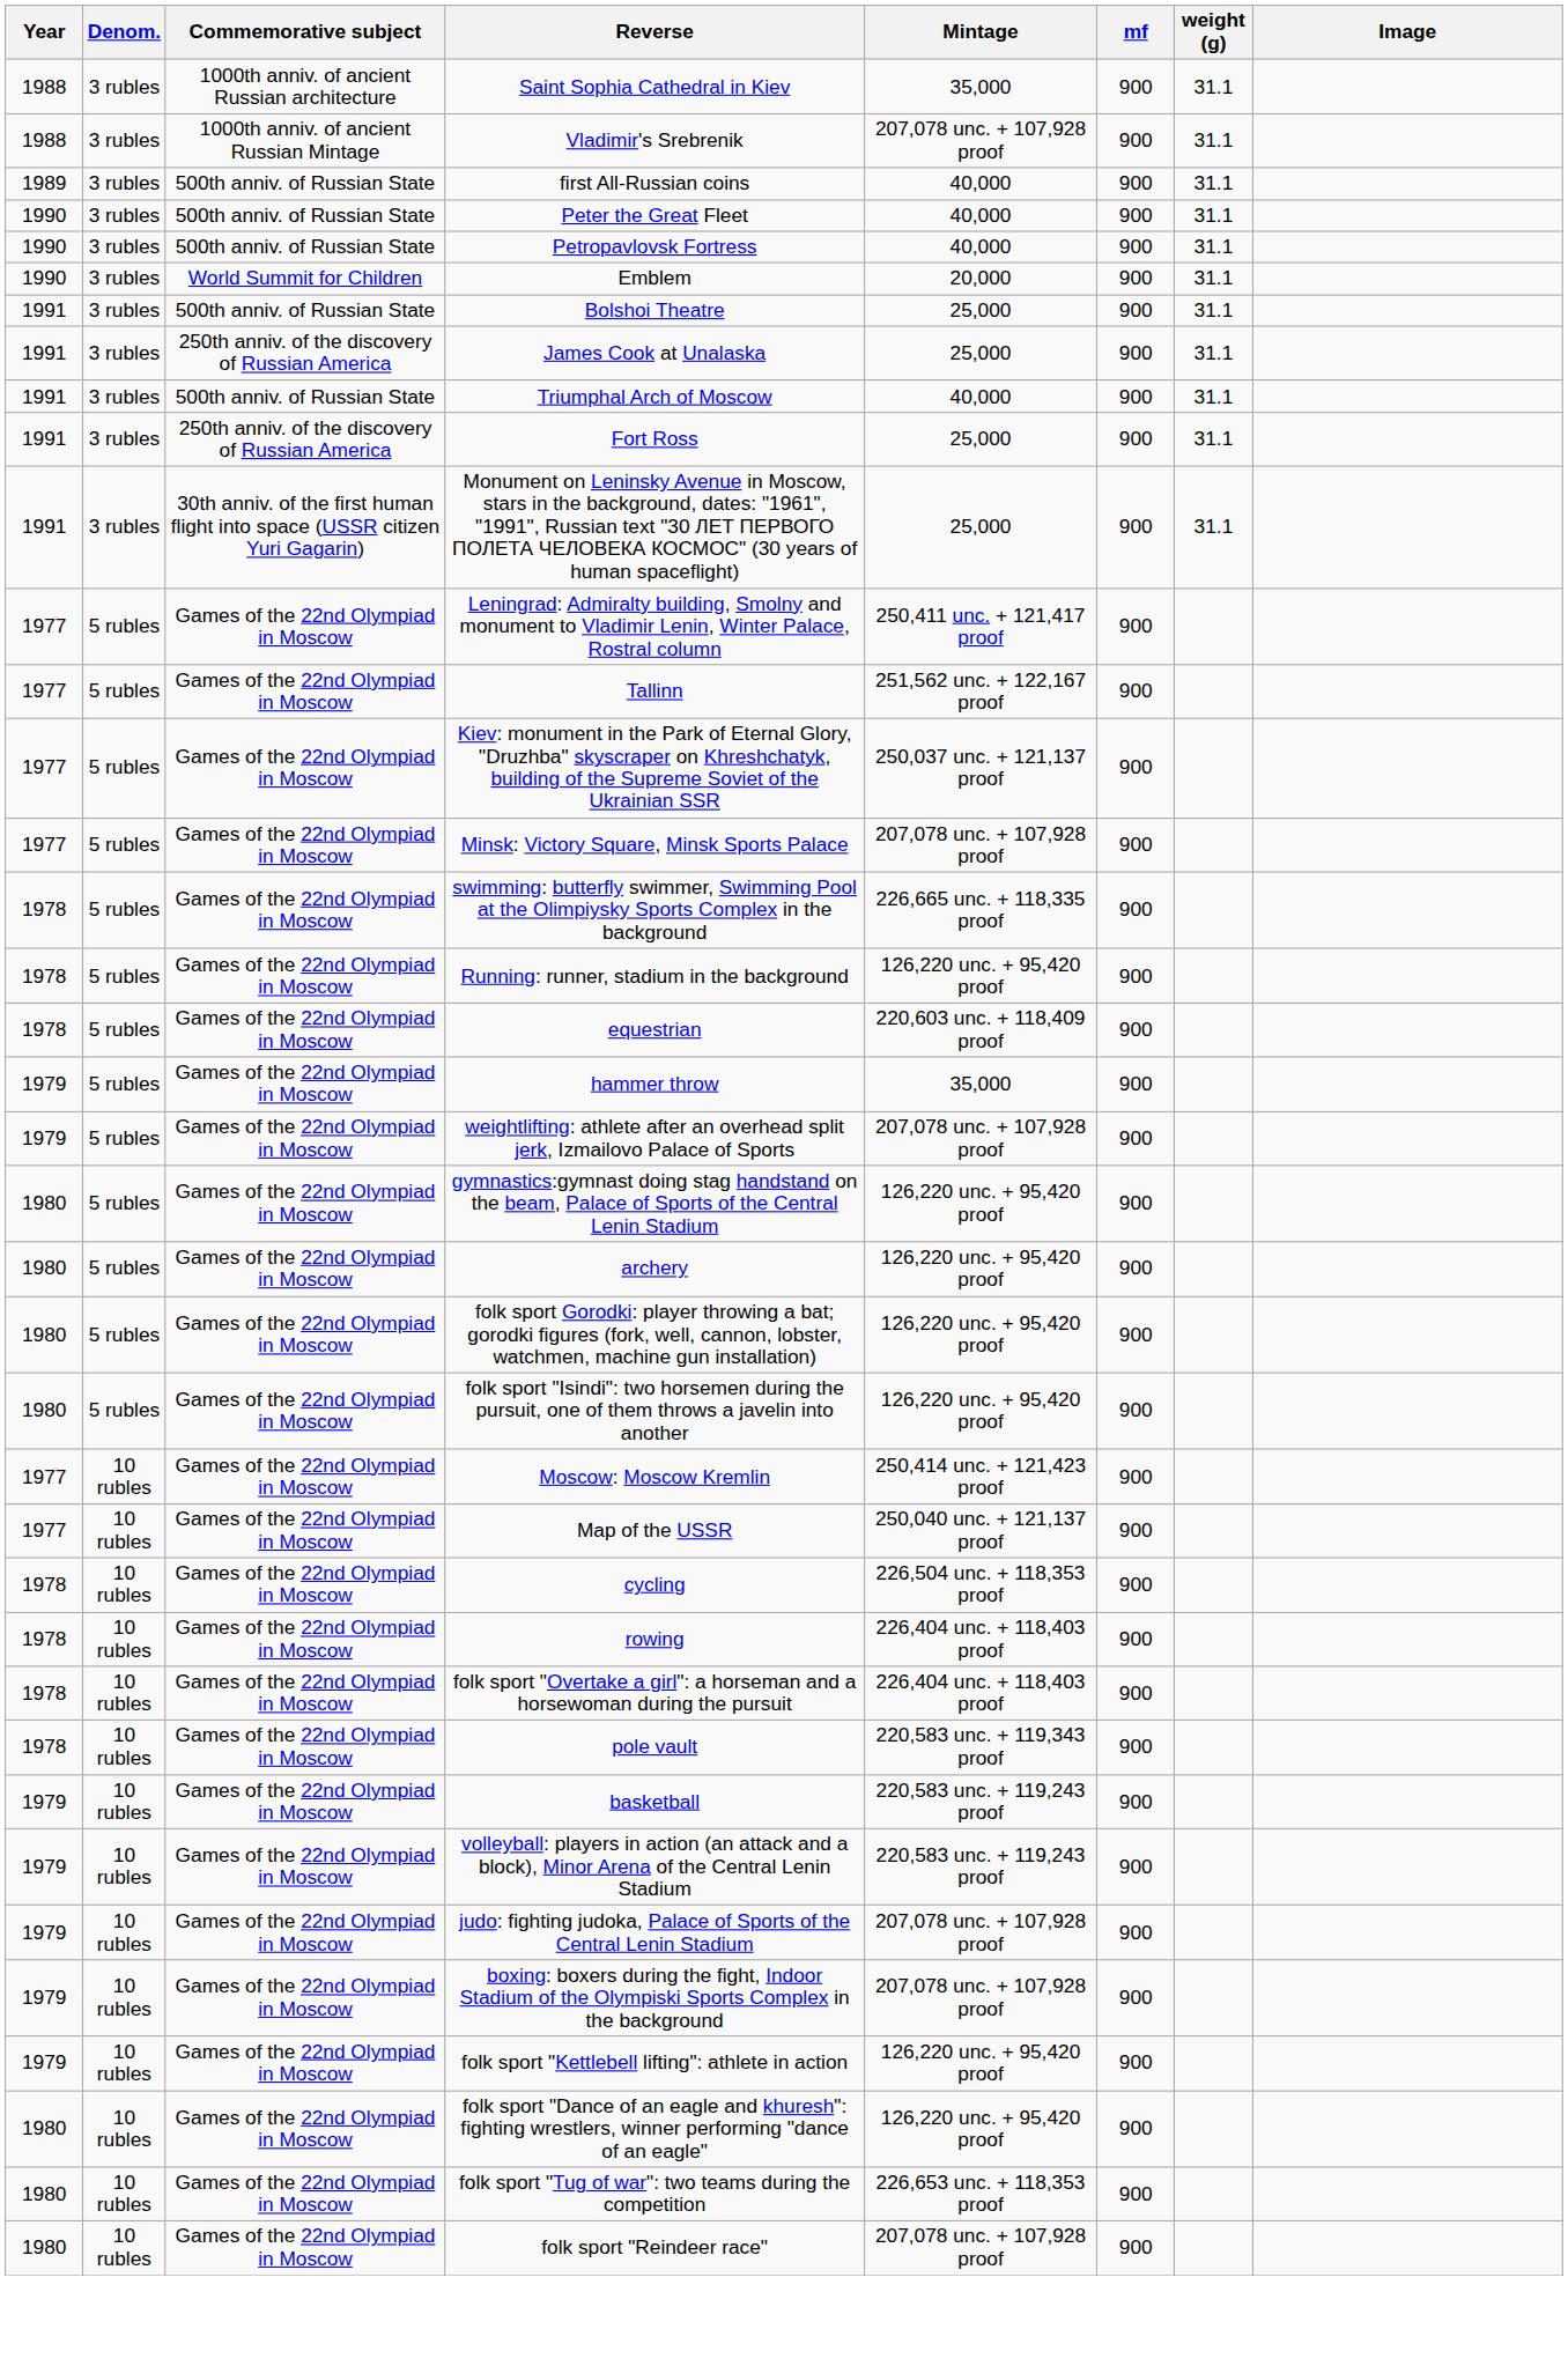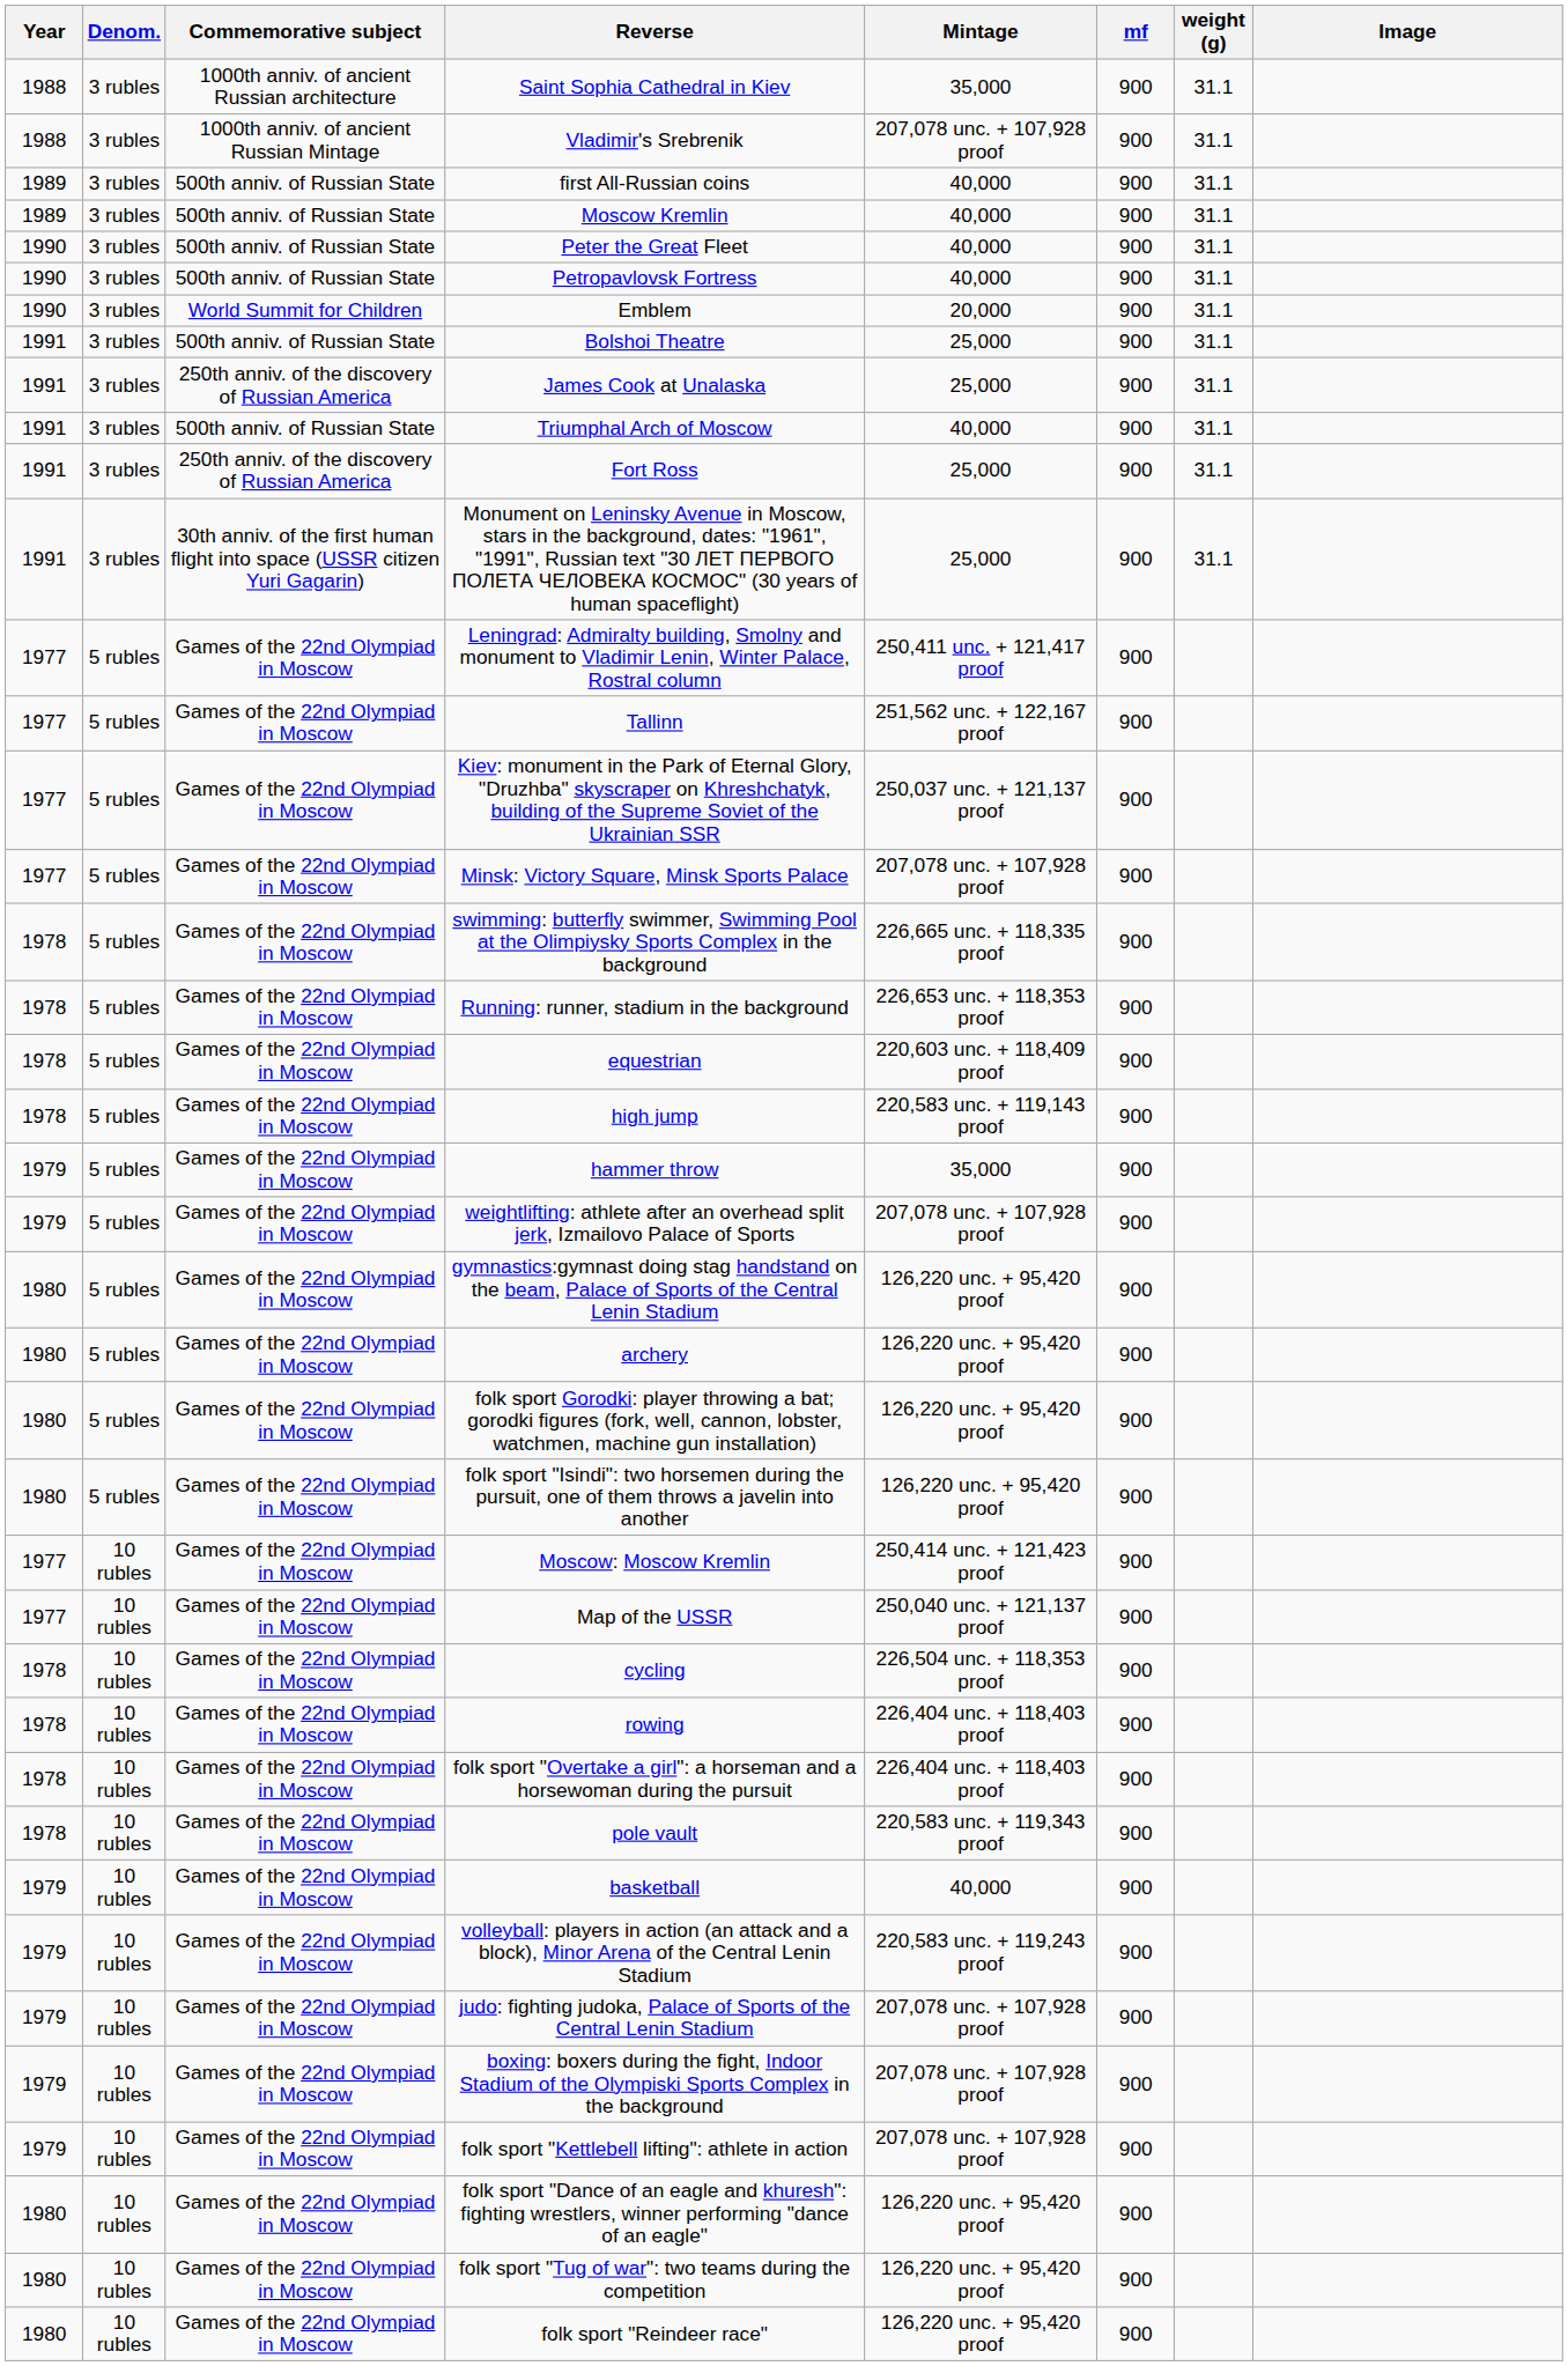 <table class="wikitable sortable">
 <tr>
 <th width="5%">Year</th>
 <th width="5%"><a href='#'>Denom.</a></th>
 <th width="18%">Commemorative subject</th>
 <th width="27%">Reverse</th>
 <th width="15%">Mintage</th>
 <th width="5%"><a href='#'>mf</a></th>
 <th width="5%">weight (g)</th>
 <th width="40%">Image</th>
 </tr>
 <tr align="center">
 <td>1988</td>
 <td>3 rubles</td>
 <td>1000th anniv. of ancient Russian architecture</td>
 <td><a href='#'>Saint Sophia Cathedral in Kiev</a></td>
 <td>35,000</td>
 <td>900</td>
 <td>31.1</td>
 <td></td>
 </tr>
 <tr align="center">
 <td>1988</td>
 <td>3 rubles</td>
 <td>1000th anniv. of ancient Russian Mintage</td>
 <td><a href='#'>Vladimir</a>'s Srebrenik</td>
 <td>207,078 unc. + 107,928 proof</td>
 <td>900</td>
 <td>31.1</td>
 <td></td>
 </tr>
 <tr align="center">
 <td>1989</td>
 <td>3 rubles</td>
 <td>500th anniv. of Russian State</td>
 <td>first All-Russian coins</td>
+<td>40,000</td>
+<td>900</td>
+<td>31.1</td>
+<td></td>
+</tr>
+<tr align="center">
+<td>1989</td>
+<td>3 rubles</td>
+<td>500th anniv. of Russian State</td>
+<td><a href='#'>Moscow Kremlin</a></td>
 <td>40,000</td>
 <td>900</td>
 <td>31.1</td>
 <td></td>
 </tr>
 <tr align="center">
 <td>1990</td>
 <td>3 rubles</td>
 <td>500th anniv. of Russian State</td>
 <td><a href='#'>Peter the Great</a> Fleet</td>
 <td>40,000</td>
 <td>900</td>
 <td>31.1</td>
 <td></td>
 </tr>
 <tr align="center">
 <td>1990</td>
 <td>3 rubles</td>
 <td>500th anniv. of Russian State</td>
 <td><a href='#'>Petropavlovsk Fortress</a></td>
 <td>40,000</td>
 <td>900</td>
 <td>31.1</td>
 <td></td>
 </tr>
 <tr align="center">
 <td>1990</td>
 <td>3 rubles</td>
 <td><a href='#'>World Summit for Children</a></td>
 <td>Emblem</td>
 <td>20,000</td>
 <td>900</td>
 <td>31.1</td>
 <td></td>
 </tr>
 <tr align="center">
 <td>1991</td>
 <td>3 rubles</td>
 <td>500th anniv. of Russian State</td>
 <td><a href='#'>Bolshoi Theatre</a></td>
 <td>25,000</td>
 <td>900</td>
 <td>31.1</td>
 <td></td>
 </tr>
 <tr align="center">
 <td>1991</td>
 <td>3 rubles</td>
 <td>250th anniv. of the discovery of <a href='#'>Russian America</a></td>
 <td><a href='#'>James Cook</a> at <a href='#'>Unalaska</a></td>
 <td>25,000</td>
 <td>900</td>
 <td>31.1</td>
 <td></td>
 </tr>
 <tr align="center">
 <td>1991</td>
 <td>3 rubles</td>
 <td>500th anniv. of Russian State</td>
 <td><a href='#'>Triumphal Arch of Moscow</a></td>
 <td>40,000</td>
 <td>900</td>
 <td>31.1</td>
 <td></td>
 </tr>
 <tr align="center">
 <td>1991</td>
 <td>3 rubles</td>
 <td>250th anniv. of the discovery of <a href='#'>Russian America</a></td>
 <td><a href='#'>Fort Ross</a></td>
 <td>25,000</td>
 <td>900</td>
 <td>31.1</td>
 <td></td>
 </tr>
 <tr align="center">
 <td>1991</td>
 <td>3 rubles</td>
 <td>30th anniv. of the first human flight into space (<a href='#'>USSR</a> citizen <a href='#'>Yuri Gagarin</a>)</td>
 <td>Monument on <a href='#'>Leninsky Avenue</a> in Moscow, stars in the background, dates: "1961", "1991", Russian text "30 ЛЕТ ПЕРВОГО ПОЛЕТА ЧЕЛОВЕКА КОСМОС" (30 years of human spaceflight)</td>
 <td>25,000</td>
 <td>900</td>
 <td>31.1</td>
 <td></td>
 </tr>
 <tr align="center">
 <td>1977</td>
 <td>5 rubles</td>
 <td>Games of the <a href='#'>22nd Olympiad in Moscow</a></td>
 <td><a href='#'>Leningrad</a>: <a href='#'>Admiralty building</a>, <a href='#'>Smolny</a> and monument to <a href='#'>Vladimir Lenin</a>, <a href='#'>Winter Palace</a>, <a href='#'>Rostral column</a></td>
 <td>250,411 <a href='#'>unc.</a> + 121,417 <a href='#'>proof</a></td>
 <td>900</td>
 <td></td>
 <td></td>
 </tr>
 <tr align="center">
 <td>1977</td>
 <td>5 rubles</td>
 <td>Games of the <a href='#'>22nd Olympiad in Moscow</a></td>
 <td><a href='#'>Tallinn</a></td>
 <td>251,562 unc. + 122,167 proof</td>
 <td>900</td>
 <td></td>
 <td></td>
 </tr>
 <tr align="center">
 <td>1977</td>
 <td>5 rubles</td>
 <td>Games of the <a href='#'>22nd Olympiad in Moscow</a></td>
 <td><a href='#'>Kiev</a>: monument in the Park of Eternal Glory, "Druzhba" <a href='#'>skyscraper</a> on <a href='#'>Khreshchatyk</a>, <a href='#'>building of the Supreme Soviet of the Ukrainian SSR</a></td>
 <td>250,037 unc. + 121,137 proof</td>
 <td>900</td>
 <td></td>
 <td></td>
 </tr>
 <tr align="center">
 <td>1977</td>
 <td>5 rubles</td>
 <td>Games of the <a href='#'>22nd Olympiad in Moscow</a></td>
 <td><a href='#'>Minsk</a>: <a href='#'>Victory Square</a>, <a href='#'>Minsk Sports Palace</a></td>
 <td>207,078 unc. + 107,928 proof</td>
 <td>900</td>
 <td></td>
 <td></td>
 </tr>
 <tr align="center">
 <td>1978</td>
 <td>5 rubles</td>
 <td>Games of the <a href='#'>22nd Olympiad in Moscow</a></td>
 <td><a href='#'>swimming</a>: <a href='#'>butterfly</a> swimmer, <a href='#'>Swimming Pool at the Olimpiysky Sports Complex</a> in the background</td>
 <td>226,665 unc. + 118,335 proof</td>
 <td>900</td>
 <td></td>
 <td></td>
 </tr>
 <tr align="center">
 <td>1978</td>
 <td>5 rubles</td>
 <td>Games of the <a href='#'>22nd Olympiad in Moscow</a></td>
 <td><a href='#'>Running</a>: runner, stadium in the background</td>
-<td>126,220 unc. + 95,420 proof</td>
+<td>226,653 unc. + 118,353 proof</td>
 <td>900</td>
 <td></td>
 <td></td>
 </tr>
 <tr align="center">
 <td>1978</td>
 <td>5 rubles</td>
 <td>Games of the <a href='#'>22nd Olympiad in Moscow</a></td>
 <td><a href='#'>equestrian</a></td>
 <td>220,603 unc. + 118,409 proof</td>
+<td>900</td>
+<td></td>
+<td></td>
+</tr>
+<tr align="center">
+<td>1978</td>
+<td>5 rubles</td>
+<td>Games of the <a href='#'>22nd Olympiad in Moscow</a></td>
+<td><a href='#'>high jump</a></td>
+<td>220,583 unc. + 119,143 proof</td>
 <td>900</td>
 <td></td>
 <td></td>
 </tr>
 <tr align="center">
 <td>1979</td>
 <td>5 rubles</td>
 <td>Games of the <a href='#'>22nd Olympiad in Moscow</a></td>
 <td><a href='#'>hammer throw</a></td>
 <td>35,000</td>
 <td>900</td>
 <td></td>
 <td></td>
 </tr>
 <tr align="center">
 <td>1979</td>
 <td>5 rubles</td>
 <td>Games of the <a href='#'>22nd Olympiad in Moscow</a></td>
 <td><a href='#'>weightlifting</a>: athlete after an overhead split <a href='#'>jerk</a>, Izmailovo Palace of Sports</td>
 <td>207,078 unc. + 107,928 proof</td>
 <td>900</td>
 <td></td>
 <td></td>
 </tr>
 <tr align="center">
 <td>1980</td>
 <td>5 rubles</td>
 <td>Games of the <a href='#'>22nd Olympiad in Moscow</a></td>
 <td><a href='#'>gymnastics</a>:gymnast doing stag <a href='#'>handstand</a> on the <a href='#'>beam</a>, <a href='#'>Palace of Sports of the Central Lenin Stadium</a></td>
 <td>126,220 unc. + 95,420 proof</td>
 <td>900</td>
 <td></td>
 <td></td>
 </tr>
 <tr align="center">
 <td>1980</td>
 <td>5 rubles</td>
 <td>Games of the <a href='#'>22nd Olympiad in Moscow</a></td>
 <td><a href='#'>archery</a></td>
 <td>126,220 unc. + 95,420 proof</td>
 <td>900</td>
 <td></td>
 <td></td>
 </tr>
 <tr align="center">
 <td>1980</td>
 <td>5 rubles</td>
 <td>Games of the <a href='#'>22nd Olympiad in Moscow</a></td>
 <td>folk sport <a href='#'>Gorodki</a>: player throwing a bat; gorodki figures (fork, well, cannon, lobster, watchmen, machine gun installation)</td>
 <td>126,220 unc. + 95,420 proof</td>
 <td>900</td>
 <td></td>
 <td></td>
 </tr>
 <tr align="center">
 <td>1980</td>
 <td>5 rubles</td>
 <td>Games of the <a href='#'>22nd Olympiad in Moscow</a></td>
 <td>folk sport "Isindi": two horsemen during the pursuit, one of them throws a javelin into another</td>
 <td>126,220 unc. + 95,420 proof</td>
 <td>900</td>
 <td></td>
 <td></td>
 </tr>
 <tr align="center">
 <td>1977</td>
 <td>10 rubles</td>
 <td>Games of the <a href='#'>22nd Olympiad in Moscow</a></td>
 <td><a href='#'>Moscow</a>: <a href='#'>Moscow Kremlin</a></td>
 <td>250,414 unc. + 121,423 proof</td>
 <td>900</td>
 <td></td>
 <td></td>
 </tr>
 <tr align="center">
 <td>1977</td>
 <td>10 rubles</td>
 <td>Games of the <a href='#'>22nd Olympiad in Moscow</a></td>
 <td>Map of the <a href='#'>USSR</a></td>
 <td>250,040 unc. + 121,137 proof</td>
 <td>900</td>
 <td></td>
 <td></td>
 </tr>
 <tr align="center">
 <td>1978</td>
 <td>10 rubles</td>
 <td>Games of the <a href='#'>22nd Olympiad in Moscow</a></td>
 <td><a href='#'>cycling</a></td>
 <td>226,504 unc. + 118,353 proof</td>
 <td>900</td>
 <td></td>
 <td></td>
 </tr>
 <tr align="center">
 <td>1978</td>
 <td>10 rubles</td>
 <td>Games of the <a href='#'>22nd Olympiad in Moscow</a></td>
 <td><a href='#'>rowing</a></td>
 <td>226,404 unc. + 118,403 proof</td>
 <td>900</td>
 <td></td>
 <td></td>
 </tr>
 <tr align="center">
 <td>1978</td>
 <td>10 rubles</td>
 <td>Games of the <a href='#'>22nd Olympiad in Moscow</a></td>
 <td>folk sport "<a href='#'>Overtake a girl</a>": a horseman and a horsewoman during the pursuit</td>
 <td>226,404 unc. + 118,403 proof</td>
 <td>900</td>
 <td></td>
 <td></td>
 </tr>
 <tr align="center">
 <td>1978</td>
 <td>10 rubles</td>
 <td>Games of the <a href='#'>22nd Olympiad in Moscow</a></td>
 <td><a href='#'>pole vault</a></td>
 <td>220,583 unc. + 119,343 proof</td>
 <td>900</td>
 <td></td>
 <td></td>
 </tr>
 <tr align="center">
 <td>1979</td>
 <td>10 rubles</td>
 <td>Games of the <a href='#'>22nd Olympiad in Moscow</a></td>
 <td><a href='#'>basketball</a></td>
-<td>220,583 unc. + 119,243 proof</td>
+<td>40,000</td>
 <td>900</td>
 <td></td>
 <td></td>
 </tr>
 <tr align="center">
 <td>1979</td>
 <td>10 rubles</td>
 <td>Games of the <a href='#'>22nd Olympiad in Moscow</a></td>
 <td><a href='#'>volleyball</a>: players in action (an attack and a block), <a href='#'>Minor Arena</a> of the Central Lenin Stadium</td>
 <td>220,583 unc. + 119,243 proof</td>
 <td>900</td>
 <td></td>
 <td></td>
 </tr>
 <tr align="center">
 <td>1979</td>
 <td>10 rubles</td>
 <td>Games of the <a href='#'>22nd Olympiad in Moscow</a></td>
 <td><a href='#'>judo</a>: fighting judoka, <a href='#'>Palace of Sports of the Central Lenin Stadium</a></td>
 <td>207,078 unc. + 107,928 proof</td>
 <td>900</td>
 <td></td>
 <td></td>
 </tr>
 <tr align="center">
 <td>1979</td>
 <td>10 rubles</td>
 <td>Games of the <a href='#'>22nd Olympiad in Moscow</a></td>
 <td><a href='#'>boxing</a>: boxers during the fight, <a href='#'>Indoor Stadium of the Olympiski Sports Complex</a> in the background</td>
 <td>207,078 unc. + 107,928 proof</td>
 <td>900</td>
 <td></td>
 <td></td>
 </tr>
 <tr align="center">
 <td>1979</td>
 <td>10 rubles</td>
 <td>Games of the <a href='#'>22nd Olympiad in Moscow</a></td>
 <td>folk sport "<a href='#'>Kettlebell</a> lifting": athlete in action</td>
-<td>126,220 unc. + 95,420 proof</td>
+<td>207,078 unc. + 107,928 proof</td>
 <td>900</td>
 <td></td>
 <td></td>
 </tr>
 <tr align="center">
 <td>1980</td>
 <td>10 rubles</td>
 <td>Games of the <a href='#'>22nd Olympiad in Moscow</a></td>
 <td>folk sport "Dance of an eagle and <a href='#'>khuresh</a>": fighting wrestlers, winner performing "dance of an eagle"</td>
 <td>126,220 unc. + 95,420 proof</td>
 <td>900</td>
 <td></td>
 <td></td>
 </tr>
 <tr align="center">
 <td>1980</td>
 <td>10 rubles</td>
 <td>Games of the <a href='#'>22nd Olympiad in Moscow</a></td>
 <td>folk sport "<a href='#'>Tug of war</a>": two teams during the competition</td>
-<td>226,653 unc. + 118,353 proof</td>
+<td>126,220 unc. + 95,420 proof</td>
 <td>900</td>
 <td></td>
 <td></td>
 </tr>
 <tr align="center">
 <td>1980</td>
 <td>10 rubles</td>
 <td>Games of the <a href='#'>22nd Olympiad in Moscow</a></td>
 <td>folk sport "Reindeer race"</td>
-<td>207,078 unc. + 107,928 proof</td>
+<td>126,220 unc. + 95,420 proof</td>
 <td>900</td>
 <td></td>
 <td></td>
 </tr>
 </table>
